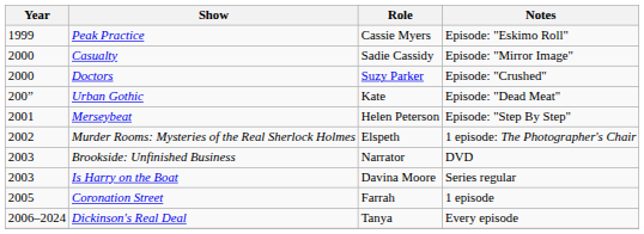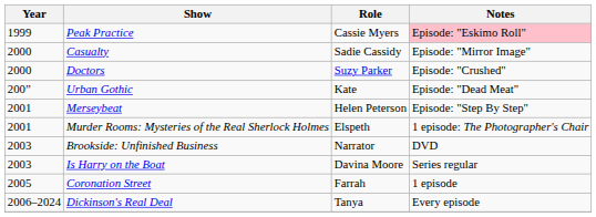 <table class="wikitable">
 <tr>
 <th>Year</th>
 <th>Show</th>
 <th>Role</th>
 <th>Notes</th>
 </tr>
 <tr>
 <td>1999</td>
 <td><em><a href='#'>Peak Practice</a></em></td>
 <td>Cassie Myers</td>
-<td>Episode: "Eskimo Roll"</td>
+<td style="background: pink;">Episode: "Eskimo Roll"</td>
 </tr>
 <tr>
 <td>2000</td>
 <td><em><a href='#'>Casualty</a></em></td>
 <td>Sadie Cassidy</td>
 <td>Episode: "Mirror Image"</td>
 </tr>
 <tr>
 <td>2000</td>
 <td><em><a href='#'>Doctors</a></em></td>
 <td><a href='#'>Suzy Parker</a></td>
 <td>Episode: "Crushed"</td>
 </tr>
 <tr>
 <td>200”</td>
 <td><em><a href='#'>Urban Gothic</a></em></td>
 <td>Kate</td>
 <td>Episode: "Dead Meat"</td>
 </tr>
 <tr>
 <td>2001</td>
 <td><em><a href='#'>Merseybeat</a></em></td>
 <td>Helen Peterson</td>
 <td>Episode: "Step By Step"</td>
 </tr>
 <tr>
-<td>2002</td>
+<td>2001</td>
 <td><em>Murder Rooms: Mysteries of the Real Sherlock Holmes</em></td>
 <td>Elspeth</td>
 <td>1 episode: <em>The Photographer's Chair</em></td>
 </tr>
 <tr>
 <td>2003</td>
 <td><em>Brookside: Unfinished Business</em></td>
 <td>Narrator</td>
 <td>DVD</td>
 </tr>
 <tr>
 <td>2003</td>
 <td><em><a href='#'>Is Harry on the Boat</a></em></td>
 <td>Davina Moore</td>
 <td>Series regular</td>
 </tr>
 <tr>
 <td>2005</td>
 <td><em><a href='#'>Coronation Street</a></em></td>
 <td>Farrah</td>
 <td>1 episode</td>
 </tr>
 <tr>
 <td>2006–2024</td>
 <td><em><a href='#'>Dickinson's Real Deal</a></em></td>
 <td>Tanya</td>
 <td>Every episode</td>
 </tr>
 <tr>
 </tr>
 </table>
